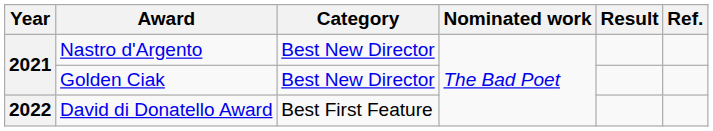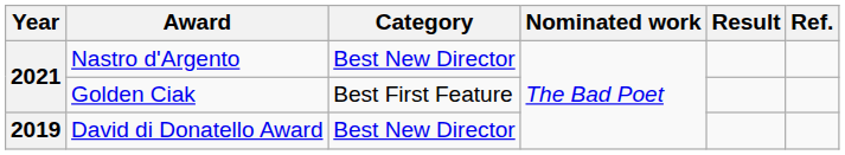 <table class="wikitable sortable plainrowheaders">
 <tr>
 <th scope="col">Year</th>
 <th scope="col">Award</th>
 <th scope="col">Category</th>
 <th scope="col">Nominated work</th>
 <th scope="col">Result</th>
 <th scope="col" class="unsortable">Ref.</th>
 </tr>
 <tr>
 <th scope="row" rowspan="2">2021</th>
 <td><a href='#'>Nastro d'Argento</a></td>
 <td><a href='#'>Best New Director</a></td>
 <td rowspan="3"><em><a href='#'>The Bad Poet</a></em></td>
 <td></td>
 <td align="center"></td>
 </tr>
 <tr>
 <td><a href='#'>Golden Ciak</a></td>
-<td><a href='#'>Best New Director</a></td>
+<td>Best First Feature</td>
 <td></td>
 <td></td>
 </tr>
 <tr>
-<th scope="row">2022</th>
+<th scope="row">2019</th>
 <td><a href='#'>David di Donatello Award</a></td>
-<td>Best First Feature</td>
+<td><a href='#'>Best New Director</a></td>
 <td></td>
 <td align="center"></td>
 </tr>
 </table>
